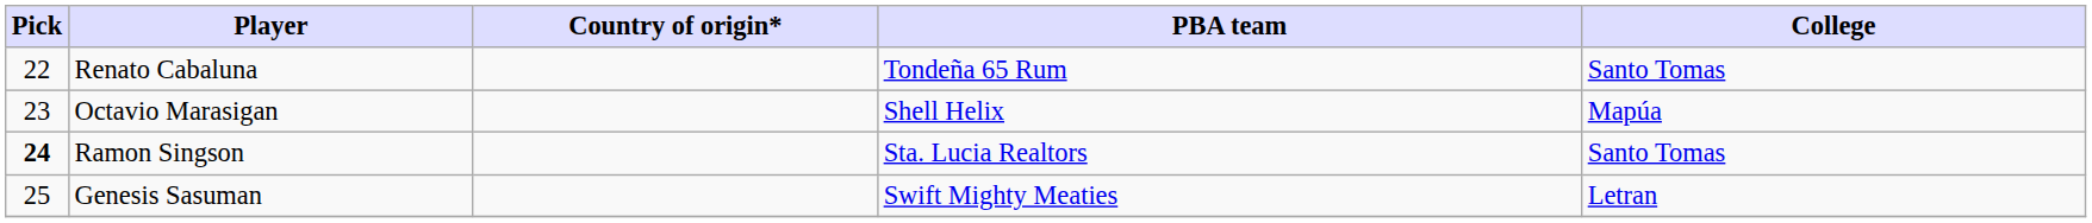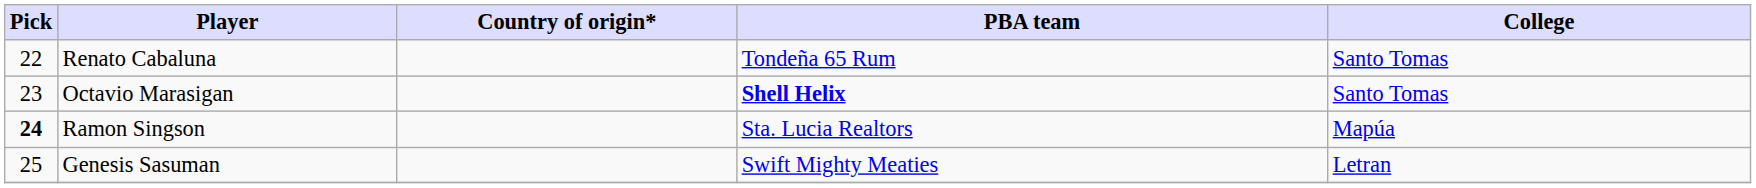 <table class="wikitable">
 <tr>
 <th style="background:#DDDDFF;">Pick</th>
 <th style="background:#DDDDFF;" width="20%">Player</th>
 <th style="background:#DDDDFF;" width="20%">Country of origin*</th>
 <th style="background:#DDDDFF;" width="35%">PBA team</th>
 <th style="background:#DDDDFF;" width="25%">College</th>
 </tr>
 <tr>
 <td align=center>22</td>
 <td>Renato Cabaluna</td>
 <td></td>
 <td><a href='#'>Tondeña 65 Rum</a></td>
 <td><a href='#'>Santo Tomas</a></td>
 </tr>
 <tr>
 <td align=center>23</td>
 <td>Octavio Marasigan</td>
 <td></td>
-<td><a href='#'>Shell Helix</a></td>
-<td><a href='#'>Mapúa</a></td>
+<td><strong><a href='#'>Shell Helix</a></strong></td>
+<td><a href='#'>Santo Tomas</a></td>
 </tr>
 <tr>
 <td align=center><strong>24</strong></td>
 <td>Ramon Singson</td>
 <td></td>
 <td><a href='#'>Sta. Lucia Realtors</a></td>
-<td><a href='#'>Santo Tomas</a></td>
+<td><a href='#'>Mapúa</a></td>
 </tr>
 <tr>
 <td align=center>25</td>
 <td>Genesis Sasuman</td>
 <td></td>
 <td><a href='#'>Swift Mighty Meaties</a></td>
 <td><a href='#'>Letran</a></td>
 </tr>
 <tr>
 </tr>
 </table>
